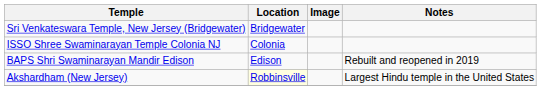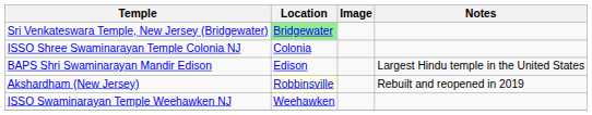 <table class="wikitable sortable" id="tableTempleWikiNJ">
 <tr>
 <th>Temple</th>
 <th>Location</th>
 <th>Image</th>
 <th>Notes</th>
 </tr>
 <tr>
 <td><a href='#'>Sri Venkateswara Temple, New Jersey (Bridgewater)</a></td>
-<td><a href='#'>Bridgewater</a></td>
+<td style="background: lightgreen;"><a href='#'>Bridgewater</a></td>
 <td></td>
 <td></td>
 </tr>
 <tr>
 <td><a href='#'>ISSO Shree Swaminarayan Temple Colonia NJ</a></td>
 <td><a href='#'>Colonia</a></td>
 <td></td>
 <td></td>
 </tr>
 <tr>
 <td><a href='#'>BAPS Shri Swaminarayan Mandir Edison</a></td>
 <td><a href='#'>Edison</a></td>
 <td></td>
-<td>Rebuilt and reopened in 2019</td>
+<td>Largest Hindu temple in the United States</td>
 </tr>
 <tr>
 <td><a href='#'>Akshardham (New Jersey)</a></td>
 <td style="background: lightyellow;"><a href='#'>Robbinsville</a></td>
 <td></td>
-<td>Largest Hindu temple in the United States</td>
+<td>Rebuilt and reopened in 2019</td>
+</tr>
+<tr>
+<td><a href='#'>ISSO Swaminarayan Temple Weehawken NJ</a></td>
+<td><a href='#'>Weehawken</a></td>
+<td></td>
+<td></td>
 </tr>
 <tr>
 </tr>
 </table>
